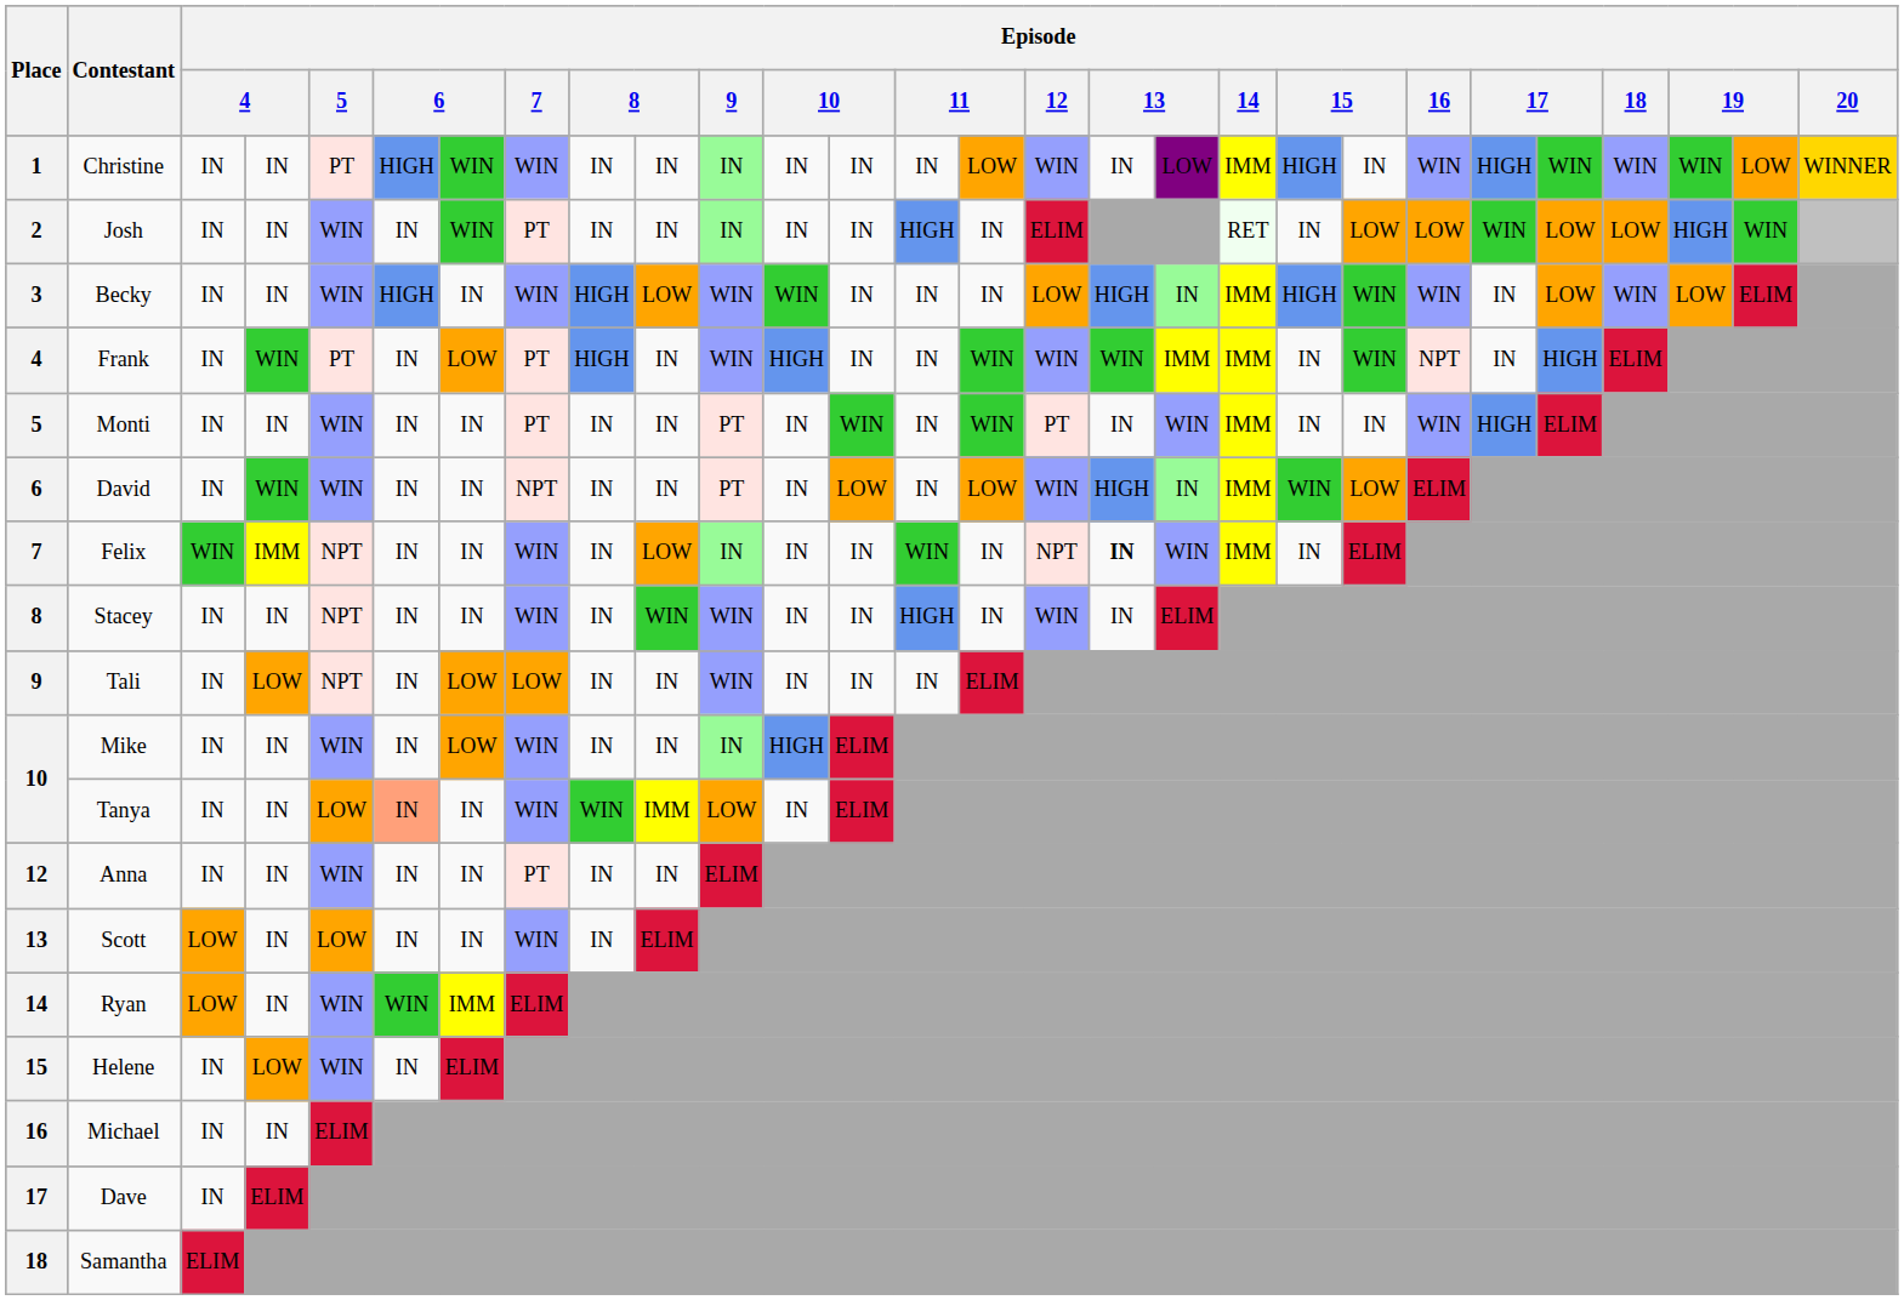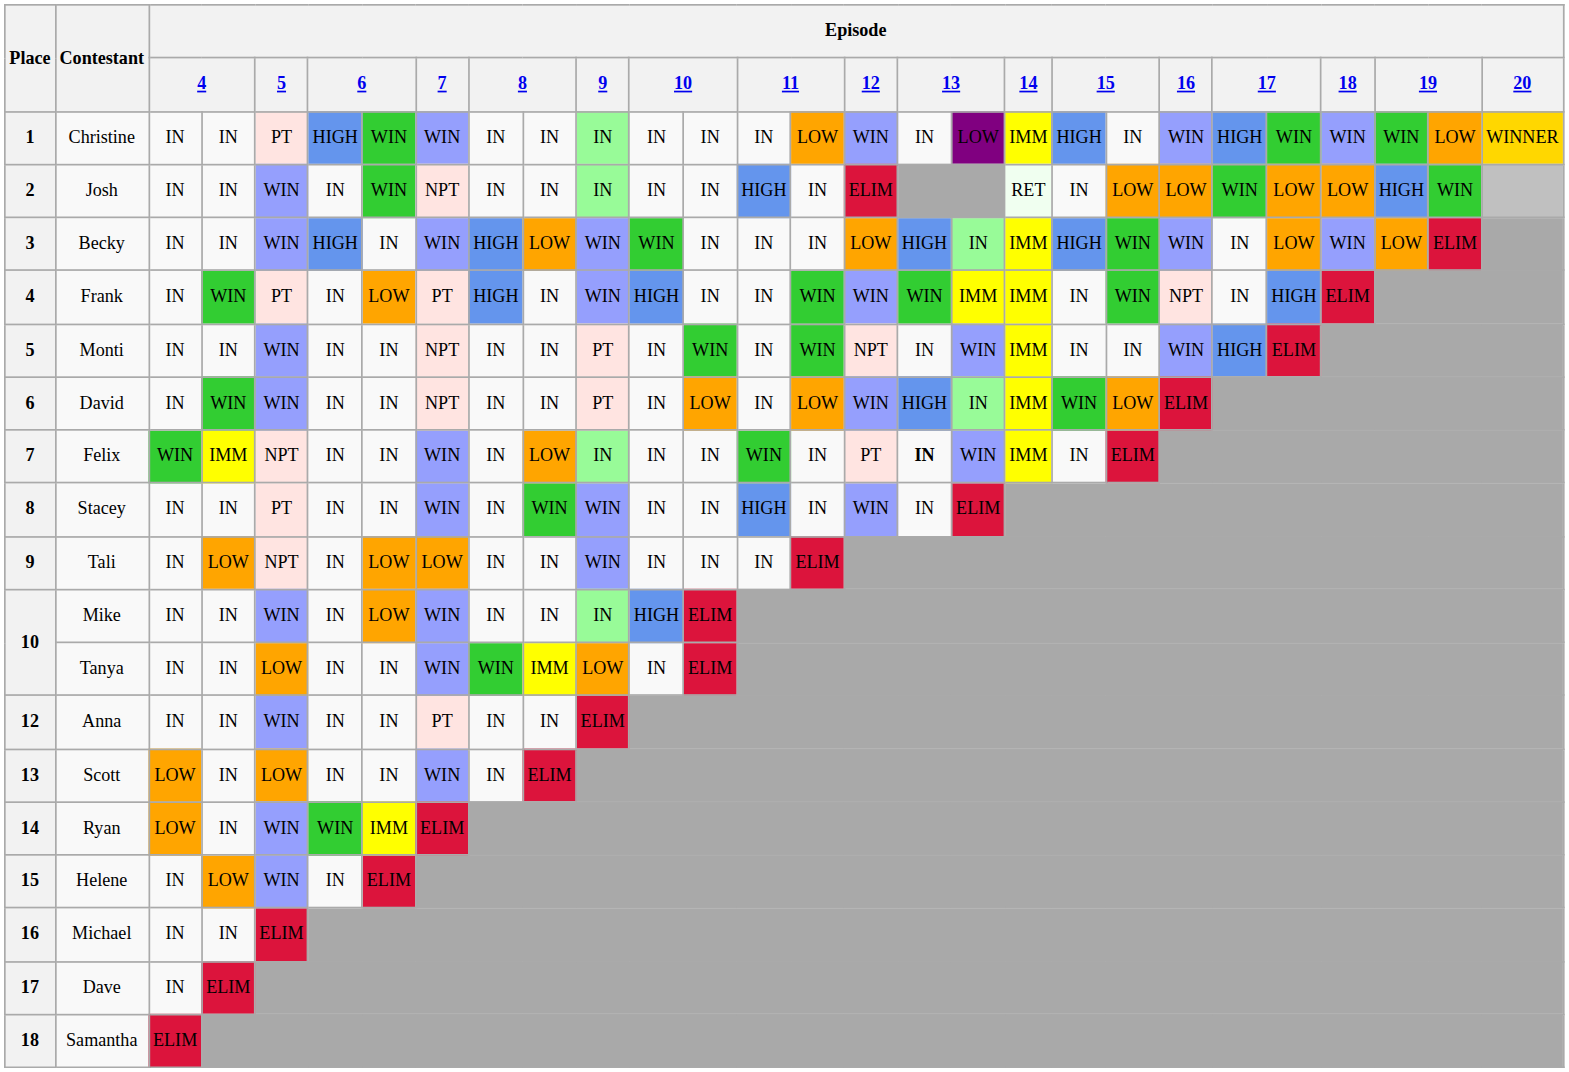 <table class="wikitable" style="text-align: center; font-size: 8pt; line-height:26px;">
 <tr>
 <th rowspan="2">Place</th>
 <th rowspan="2">Contestant</th>
 <th colspan="26">Episode</th>
 </tr>
 <tr>
 <th colspan="2"><a href='#'>4</a></th>
 <th><a href='#'>5</a></th>
 <th colspan="2"><a href='#'>6</a></th>
 <th><a href='#'>7</a></th>
 <th colspan="2"><a href='#'>8</a></th>
 <th><a href='#'>9</a></th>
 <th colspan="2"><a href='#'>10</a></th>
 <th colspan="2"><a href='#'>11</a></th>
 <th><a href='#'>12</a></th>
 <th colspan="2"><a href='#'>13</a></th>
 <th><a href='#'>14</a></th>
 <th colspan="2"><a href='#'>15</a></th>
 <th><a href='#'>16</a></th>
 <th colspan="2"><a href='#'>17</a></th>
 <th><a href='#'>18</a></th>
 <th colspan="2"><a href='#'>19</a></th>
 <th><a href='#'>20</a></th>
 </tr>
 <tr>
 <th>1</th>
 <td>Christine</td>
 <td>IN</td>
 <td>IN</td>
 <td style="background:mistyrose">PT</td>
 <td style="background:cornflowerblue">HIGH</td>
 <td style="background:limegreen">WIN</td>
 <td style="background:#959FFD">WIN</td>
 <td>IN</td>
 <td>IN</td>
 <td style="background:palegreen">IN</td>
 <td>IN</td>
 <td>IN</td>
 <td>IN</td>
 <td style="background:orange">LOW</td>
 <td style="background:#959FFD">WIN</td>
 <td>IN</td>
 <td style="background:purple;">LOW</td>
 <td style="background:yellow">IMM</td>
 <td style="background:cornflowerblue">HIGH</td>
 <td>IN</td>
 <td style="background:#959FFD">WIN</td>
 <td style="background:cornflowerblue">HIGH</td>
 <td style="background:limegreen">WIN</td>
 <td style="background:#959FFD">WIN</td>
 <td style="background:limegreen">WIN</td>
 <td style="background:orange">LOW</td>
 <td style="background:gold">WINNER</td>
 </tr>
 <tr>
 <th>2</th>
 <td>Josh</td>
 <td>IN</td>
 <td>IN</td>
 <td style="background:#959FFD">WIN</td>
 <td>IN</td>
 <td style="background:limegreen">WIN</td>
-<td style="background:mistyrose">PT</td>
+<td style="background:mistyrose">NPT</td>
 <td>IN</td>
 <td>IN</td>
 <td style="background:palegreen">IN</td>
 <td>IN</td>
 <td>IN</td>
 <td style="background:cornflowerblue">HIGH</td>
 <td>IN</td>
 <td style="background:crimson">ELIM</td>
 <td colspan=2 style="background:darkgrey"></td>
 <td style="background:honeydew">RET</td>
 <td>IN</td>
 <td style="background:orange">LOW</td>
 <td style="background:orange">LOW</td>
 <td style="background:limegreen">WIN</td>
 <td style="background:orange">LOW</td>
 <td style="background:orange">LOW</td>
 <td style="background:cornflowerblue">HIGH</td>
 <td style="background:limegreen">WIN</td>
 <td style="background:silver"></td>
 </tr>
 <tr>
 <th>3</th>
 <td>Becky</td>
 <td>IN</td>
 <td>IN</td>
 <td style="background:#959FFD">WIN</td>
 <td style="background:cornflowerblue">HIGH</td>
 <td>IN</td>
 <td style="background:#959FFD">WIN</td>
 <td style="background:cornflowerblue">HIGH</td>
 <td style="background:orange">LOW</td>
 <td style="background:#959FFD">WIN</td>
 <td style="background:limegreen">WIN</td>
 <td>IN</td>
 <td>IN</td>
 <td>IN</td>
 <td style="background:orange">LOW</td>
 <td style="background:cornflowerblue">HIGH</td>
 <td style="background:palegreen">IN</td>
 <td style="background:yellow">IMM</td>
 <td style="background:cornflowerblue">HIGH</td>
 <td style="background:limegreen">WIN</td>
 <td style="background:#959FFD">WIN</td>
 <td>IN</td>
 <td style="background:orange">LOW</td>
 <td style="background:#959FFD;">WIN</td>
 <td style="background:orange">LOW</td>
 <td style="background:crimson">ELIM</td>
 <td colspan=3 style="background:darkgrey"></td>
 </tr>
 <tr>
 <th>4</th>
 <td>Frank</td>
 <td>IN</td>
 <td style="background:limegreen">WIN</td>
 <td style="background:mistyrose">PT</td>
 <td>IN</td>
 <td style="background:orange">LOW</td>
 <td style="background:mistyrose">PT</td>
 <td style="background:cornflowerblue">HIGH</td>
 <td>IN</td>
 <td style="background:#959FFD">WIN</td>
 <td style="background:cornflowerblue">HIGH</td>
 <td>IN</td>
 <td>IN</td>
 <td style="background:limegreen">WIN</td>
 <td style="background:#959FFD">WIN</td>
 <td style="background:limegreen">WIN</td>
 <td style="background:yellow">IMM</td>
 <td style="background:yellow">IMM</td>
 <td>IN</td>
 <td style="background:limegreen">WIN</td>
 <td style="background:mistyrose">NPT</td>
 <td>IN</td>
 <td style="background:cornflowerblue;">HIGH</td>
 <td style="background:crimson">ELIM</td>
 <td colspan=4 style="background:darkgrey"></td>
 </tr>
 <tr>
 <th>5</th>
 <td>Monti</td>
 <td>IN</td>
 <td>IN</td>
 <td style="background:#959FFD">WIN</td>
 <td>IN</td>
 <td>IN</td>
-<td style="background:mistyrose">PT</td>
+<td style="background:mistyrose">NPT</td>
 <td>IN</td>
 <td>IN</td>
 <td style="background:mistyrose">PT</td>
 <td>IN</td>
 <td style="background:limegreen">WIN</td>
 <td>IN</td>
 <td style="background:limegreen">WIN</td>
-<td style="background:mistyrose">PT</td>
+<td style="background:mistyrose">NPT</td>
 <td>IN</td>
 <td style="background:#959FFD">WIN</td>
 <td style="background:yellow">IMM</td>
 <td>IN</td>
 <td>IN</td>
 <td style="background:#959FFD">WIN</td>
 <td style="background:cornflowerblue">HIGH</td>
 <td style="background:crimson">ELIM</td>
 <td colspan=4 style="background:darkgrey"></td>
 </tr>
 <tr>
 <th>6</th>
 <td>David</td>
 <td>IN</td>
 <td style="background:limegreen">WIN</td>
 <td style="background:#959FFD">WIN</td>
 <td>IN</td>
 <td>IN</td>
 <td style="background:mistyrose">NPT</td>
 <td>IN</td>
 <td>IN</td>
 <td style="background:mistyrose">PT</td>
 <td>IN</td>
 <td style="background:orange">LOW</td>
 <td>IN</td>
 <td style="background:orange">LOW</td>
 <td style="background:#959FFD">WIN</td>
 <td style="background:cornflowerblue">HIGH</td>
 <td style="background:palegreen">IN</td>
 <td style="background:yellow">IMM</td>
 <td style="background:limegreen">WIN</td>
 <td style="background:orange">LOW</td>
 <td style="background:crimson">ELIM</td>
 <td colspan=6 style="background:darkgrey"></td>
 </tr>
 <tr>
 <th>7</th>
 <td>Felix</td>
 <td style="background:limegreen">WIN</td>
 <td style="background:yellow">IMM</td>
 <td style="background:mistyrose">NPT</td>
 <td>IN</td>
 <td>IN</td>
 <td style="background:#959FFD">WIN</td>
 <td>IN</td>
 <td style="background:orange">LOW</td>
 <td style="background:palegreen">IN</td>
 <td>IN</td>
 <td>IN</td>
 <td style="background:limegreen">WIN</td>
 <td>IN</td>
-<td style="background:mistyrose">NPT</td>
+<td style="background:mistyrose">PT</td>
 <td><strong>IN</strong></td>
 <td style="background:#959FFD">WIN</td>
 <td style="background:yellow">IMM</td>
 <td>IN</td>
 <td style="background:crimson">ELIM</td>
 <td colspan=7 style="background:darkgrey"></td>
 </tr>
 <tr>
 <th>8</th>
 <td>Stacey</td>
 <td>IN</td>
 <td>IN</td>
-<td style="background:mistyrose">NPT</td>
+<td style="background:mistyrose">PT</td>
 <td>IN</td>
 <td>IN</td>
 <td style="background:#959FFD">WIN</td>
 <td>IN</td>
 <td style="background:limegreen">WIN</td>
 <td style="background:#959FFD">WIN</td>
 <td>IN</td>
 <td>IN</td>
 <td style="background:cornflowerblue">HIGH</td>
 <td>IN</td>
 <td style="background:#959FFD">WIN</td>
 <td>IN</td>
 <td style="background:crimson">ELIM</td>
 <td colspan=10 style="background:darkgrey"></td>
 </tr>
 <tr>
 <th>9</th>
 <td>Tali</td>
 <td>IN</td>
 <td style="background:orange">LOW</td>
 <td style="background:mistyrose">NPT</td>
 <td>IN</td>
 <td style="background:orange">LOW</td>
 <td style="background:orange">LOW</td>
 <td>IN</td>
 <td>IN</td>
 <td style="background:#959FFD">WIN</td>
 <td>IN</td>
 <td>IN</td>
 <td>IN</td>
 <td style="background:crimson">ELIM</td>
 <td colspan=13 style="background:darkgrey"></td>
 </tr>
 <tr>
 <th rowspan=2>10</th>
 <td>Mike</td>
 <td>IN</td>
 <td>IN</td>
 <td style="background:#959FFD">WIN</td>
 <td>IN</td>
 <td style="background:orange">LOW</td>
 <td style="background:#959FFD">WIN</td>
 <td>IN</td>
 <td>IN</td>
 <td style="background:palegreen">IN</td>
 <td style="background:cornflowerblue">HIGH</td>
 <td style="background:crimson">ELIM</td>
 <td colspan=15 style="background:darkgrey"></td>
 </tr>
 <tr>
 <td>Tanya</td>
 <td>IN</td>
 <td>IN</td>
 <td style="background:orange">LOW</td>
-<td style="background: lightsalmon;">IN</td>
+<td>IN</td>
 <td>IN</td>
 <td style="background:#959FFD">WIN</td>
 <td style="background:limegreen">WIN</td>
 <td style="background:yellow">IMM</td>
 <td style="background:orange">LOW</td>
 <td>IN</td>
 <td style="background:crimson">ELIM</td>
 <td colspan=15 style="background:darkgrey"></td>
 </tr>
 <tr>
 <th>12</th>
 <td>Anna</td>
 <td>IN</td>
 <td>IN</td>
 <td style="background:#959FFD">WIN</td>
 <td>IN</td>
 <td>IN</td>
 <td style="background:mistyrose">PT</td>
 <td>IN</td>
 <td>IN</td>
 <td style="background:crimson">ELIM</td>
 <td colspan=17 style="background:darkgrey"></td>
 </tr>
 <tr>
 <th>13</th>
 <td>Scott</td>
 <td style="background:orange">LOW</td>
 <td>IN</td>
 <td style="background:orange">LOW</td>
 <td>IN</td>
 <td>IN</td>
 <td style="background:#959FFD">WIN</td>
 <td>IN</td>
 <td style="background:crimson">ELIM</td>
 <td colspan=18 style="background:darkgrey"></td>
 </tr>
 <tr>
 <th>14</th>
 <td>Ryan</td>
 <td style="background:orange">LOW</td>
 <td>IN</td>
 <td style="background:#959FFD">WIN</td>
 <td style="background:limegreen">WIN</td>
 <td style="background:yellow">IMM</td>
 <td style="background:crimson">ELIM</td>
 <td colspan=20 style="background:darkgrey"></td>
 </tr>
 <tr>
 <th>15</th>
 <td>Helene</td>
 <td>IN</td>
 <td style="background:orange">LOW</td>
 <td style="background:#959FFD">WIN</td>
 <td>IN</td>
 <td style="background:crimson">ELIM</td>
 <td colspan=21 style="background:darkgrey"></td>
 </tr>
 <tr>
 <th>16</th>
 <td>Michael</td>
 <td>IN</td>
 <td>IN</td>
 <td style="background:crimson">ELIM</td>
 <td colspan=23 style="background:darkgrey"></td>
 </tr>
 <tr>
 <th>17</th>
 <td>Dave</td>
 <td>IN</td>
 <td style="background:crimson">ELIM</td>
 <td colspan=24 style="background:darkgrey"></td>
 </tr>
 <tr>
 <th>18</th>
 <td>Samantha</td>
 <td style="background:crimson">ELIM</td>
 <td colspan=25 style="background:darkgrey"></td>
 </tr>
 </table>
